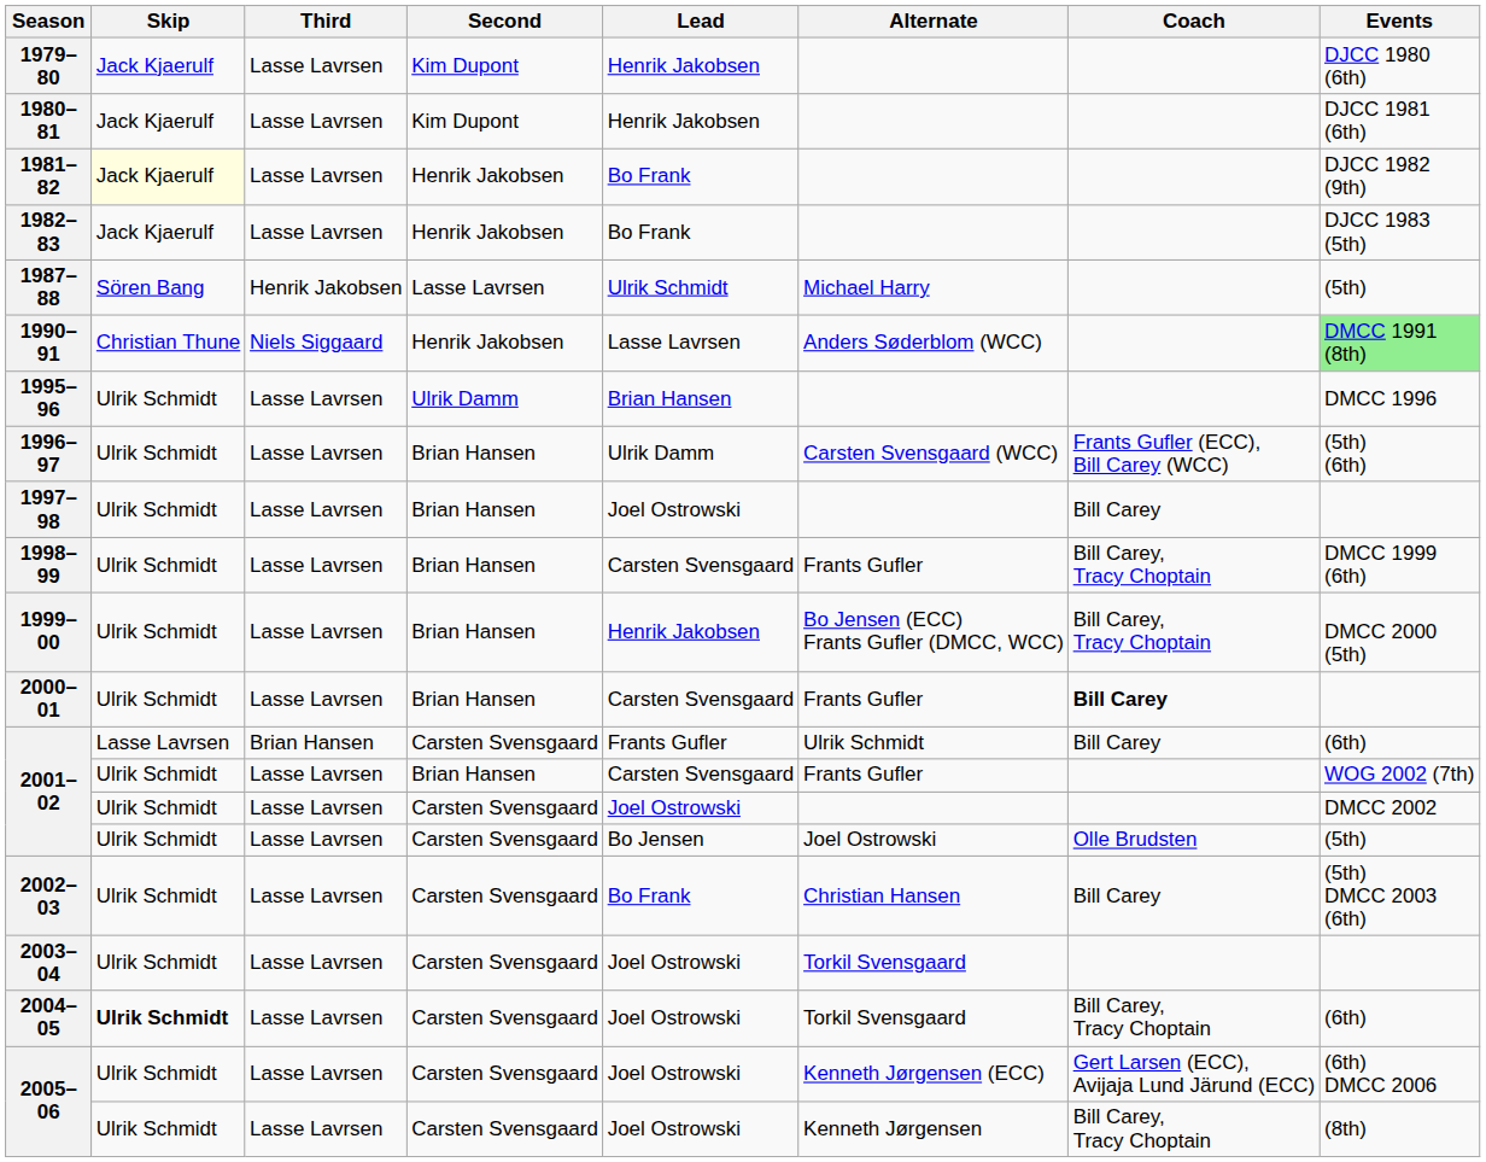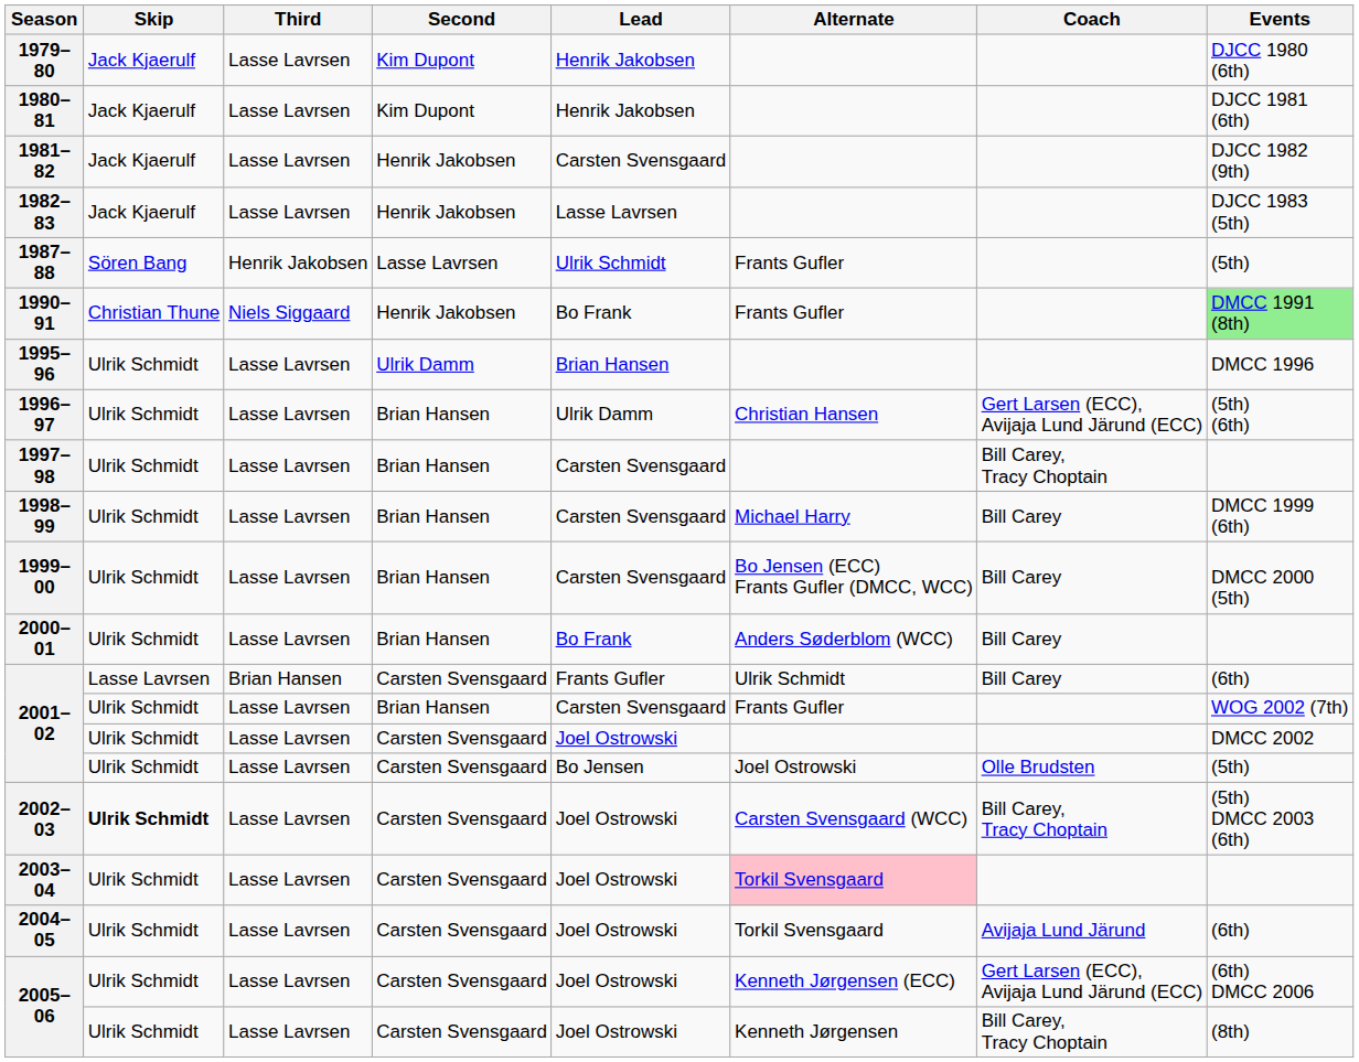 <table class="wikitable">
 <tr>
 <th scope="col" width=60>Season</th>
 <th scope="col">Skip</th>
 <th scope="col">Third</th>
 <th scope="col">Second</th>
 <th scope="col">Lead</th>
 <th scope="col">Alternate</th>
 <th scope="col">Coach</th>
 <th scope="col">Events</th>
 </tr>
 <tr>
 <th scope="row">1979–80</th>
 <td><a href='#'>Jack Kjaerulf</a></td>
 <td>Lasse Lavrsen</td>
 <td><a href='#'>Kim Dupont</a></td>
 <td><a href='#'>Henrik Jakobsen</a></td>
 <td></td>
 <td></td>
 <td><a href='#'>DJCC</a> 1980 <br> (6th)</td>
 </tr>
 <tr>
 <th scope="row">1980–81</th>
 <td>Jack Kjaerulf</td>
 <td>Lasse Lavrsen</td>
 <td>Kim Dupont</td>
 <td>Henrik Jakobsen</td>
 <td></td>
 <td></td>
 <td>DJCC 1981 <br> (6th)</td>
 </tr>
 <tr>
 <th scope="row">1981–82</th>
-<td style="background: lightyellow;">Jack Kjaerulf</td>
+<td>Jack Kjaerulf</td>
 <td>Lasse Lavrsen</td>
 <td>Henrik Jakobsen</td>
-<td><a href='#'>Bo Frank</a></td>
+<td>Carsten Svensgaard</td>
 <td></td>
 <td></td>
 <td>DJCC 1982 <br> (9th)</td>
 </tr>
 <tr>
 <th scope="row">1982–83</th>
 <td>Jack Kjaerulf</td>
 <td>Lasse Lavrsen</td>
 <td>Henrik Jakobsen</td>
-<td>Bo Frank</td>
+<td>Lasse Lavrsen</td>
 <td></td>
 <td></td>
 <td>DJCC 1983 <br> (5th)</td>
 </tr>
 <tr>
 <th scope="row">1987–88</th>
 <td><a href='#'>Sören Bang</a></td>
 <td>Henrik Jakobsen</td>
 <td>Lasse Lavrsen</td>
 <td><a href='#'>Ulrik Schmidt</a></td>
-<td><a href='#'>Michael Harry</a></td>
+<td>Frants Gufler</td>
 <td></td>
 <td> (5th)</td>
 </tr>
 <tr>
 <th scope="row">1990–91</th>
 <td><a href='#'>Christian Thune</a></td>
 <td><a href='#'>Niels Siggaard</a></td>
 <td>Henrik Jakobsen</td>
-<td>Lasse Lavrsen</td>
-<td><a href='#'>Anders Søderblom</a> (WCC)</td>
+<td>Bo Frank</td>
+<td>Frants Gufler</td>
 <td></td>
 <td style="background: lightgreen;"><a href='#'>DMCC</a> 1991 <br> (8th)</td>
 </tr>
 <tr>
 <th scope="row">1995–96</th>
 <td>Ulrik Schmidt</td>
 <td>Lasse Lavrsen</td>
 <td><a href='#'>Ulrik Damm</a></td>
 <td><a href='#'>Brian Hansen</a></td>
 <td></td>
 <td></td>
 <td>DMCC 1996 </td>
 </tr>
 <tr>
 <th scope="row">1996–97</th>
 <td>Ulrik Schmidt</td>
 <td>Lasse Lavrsen</td>
 <td>Brian Hansen</td>
 <td>Ulrik Damm</td>
-<td><a href='#'>Carsten Svensgaard</a> (WCC)</td>
-<td><a href='#'>Frants Gufler</a> (ECC),<br><a href='#'>Bill Carey</a> (WCC)</td>
+<td><a href='#'>Christian Hansen</a></td>
+<td><a href='#'>Gert Larsen</a> (ECC),<br>Avijaja Lund Järund (ECC)</td>
 <td> (5th)<br> (6th)</td>
 </tr>
 <tr>
 <th scope="row">1997–98</th>
 <td>Ulrik Schmidt</td>
 <td>Lasse Lavrsen</td>
 <td>Brian Hansen</td>
-<td>Joel Ostrowski</td>
+<td>Carsten Svensgaard</td>
 <td></td>
-<td>Bill Carey</td>
+<td>Bill Carey,<br>Tracy Choptain</td>
 <td> </td>
 </tr>
 <tr>
 <th scope="row">1998–99</th>
 <td>Ulrik Schmidt</td>
 <td>Lasse Lavrsen</td>
 <td>Brian Hansen</td>
 <td>Carsten Svensgaard</td>
-<td>Frants Gufler</td>
-<td>Bill Carey,<br><a href='#'>Tracy Choptain</a></td>
+<td><a href='#'>Michael Harry</a></td>
+<td>Bill Carey</td>
 <td>DMCC 1999 <br> (6th)</td>
 </tr>
 <tr>
 <th scope="row">1999–00</th>
 <td>Ulrik Schmidt</td>
 <td>Lasse Lavrsen</td>
 <td>Brian Hansen</td>
-<td><a href='#'>Henrik Jakobsen</a></td>
+<td>Carsten Svensgaard</td>
 <td><a href='#'>Bo Jensen</a> (ECC)<br>Frants Gufler (DMCC, WCC)</td>
-<td>Bill Carey,<br><a href='#'>Tracy Choptain</a></td>
+<td>Bill Carey</td>
 <td> <br>DMCC 2000 <br> (5th)</td>
 </tr>
 <tr>
 <th scope="row">2000–01</th>
 <td>Ulrik Schmidt</td>
 <td>Lasse Lavrsen</td>
 <td>Brian Hansen</td>
-<td>Carsten Svensgaard</td>
-<td>Frants Gufler</td>
-<td><strong>Bill Carey</strong></td>
+<td><a href='#'>Bo Frank</a></td>
+<td><a href='#'>Anders Søderblom</a> (WCC)</td>
+<td>Bill Carey</td>
 <td> </td>
 </tr>
 <tr>
 <th scope="row" rowspan=4>2001–02</th>
 <td>Lasse Lavrsen</td>
 <td>Brian Hansen</td>
 <td>Carsten Svensgaard</td>
 <td>Frants Gufler</td>
 <td>Ulrik Schmidt</td>
 <td>Bill Carey</td>
 <td> (6th)</td>
 </tr>
 <tr>
 <td>Ulrik Schmidt</td>
 <td>Lasse Lavrsen</td>
 <td>Brian Hansen</td>
 <td>Carsten Svensgaard</td>
 <td>Frants Gufler</td>
 <td></td>
 <td><a href='#'>WOG 2002</a> (7th)</td>
 </tr>
 <tr>
 <td>Ulrik Schmidt</td>
 <td>Lasse Lavrsen</td>
 <td>Carsten Svensgaard</td>
 <td><a href='#'>Joel Ostrowski</a></td>
 <td></td>
 <td></td>
 <td>DMCC 2002 </td>
 </tr>
 <tr>
 <td>Ulrik Schmidt</td>
 <td>Lasse Lavrsen</td>
 <td>Carsten Svensgaard</td>
 <td>Bo Jensen</td>
 <td>Joel Ostrowski</td>
 <td><a href='#'>Olle Brudsten</a></td>
 <td> (5th)</td>
 </tr>
 <tr>
 <th scope="row">2002–03</th>
-<td>Ulrik Schmidt</td>
+<td><strong>Ulrik Schmidt</strong></td>
 <td>Lasse Lavrsen</td>
 <td>Carsten Svensgaard</td>
-<td><a href='#'>Bo Frank</a></td>
-<td><a href='#'>Christian Hansen</a></td>
-<td>Bill Carey</td>
+<td>Joel Ostrowski</td>
+<td><a href='#'>Carsten Svensgaard</a> (WCC)</td>
+<td>Bill Carey,<br><a href='#'>Tracy Choptain</a></td>
 <td> (5th)<br>DMCC 2003 <br> (6th)</td>
 </tr>
 <tr>
 <th scope="row">2003–04</th>
 <td>Ulrik Schmidt</td>
 <td>Lasse Lavrsen</td>
 <td>Carsten Svensgaard</td>
 <td>Joel Ostrowski</td>
-<td><a href='#'>Torkil Svensgaard</a></td>
+<td style="background: pink;"><a href='#'>Torkil Svensgaard</a></td>
 <td></td>
 <td> </td>
 </tr>
 <tr>
 <th scope="row">2004–05</th>
-<td><strong>Ulrik Schmidt</strong></td>
+<td>Ulrik Schmidt</td>
 <td>Lasse Lavrsen</td>
 <td>Carsten Svensgaard</td>
 <td>Joel Ostrowski</td>
 <td>Torkil Svensgaard</td>
-<td>Bill Carey,<br>Tracy Choptain</td>
+<td><a href='#'>Avijaja Lund Järund</a></td>
 <td> (6th)</td>
 </tr>
 <tr>
 <th scope="row" rowspan=2>2005–06</th>
 <td>Ulrik Schmidt</td>
 <td>Lasse Lavrsen</td>
 <td>Carsten Svensgaard</td>
 <td>Joel Ostrowski</td>
 <td><a href='#'>Kenneth Jørgensen</a> (ECC)</td>
 <td><a href='#'>Gert Larsen</a> (ECC),<br>Avijaja Lund Järund (ECC)</td>
 <td> (6th)<br>DMCC 2006 </td>
 </tr>
 <tr>
 <td>Ulrik Schmidt</td>
 <td>Lasse Lavrsen</td>
 <td>Carsten Svensgaard</td>
 <td>Joel Ostrowski</td>
 <td>Kenneth Jørgensen</td>
 <td>Bill Carey,<br>Tracy Choptain</td>
 <td> (8th)</td>
 </tr>
 </table>
